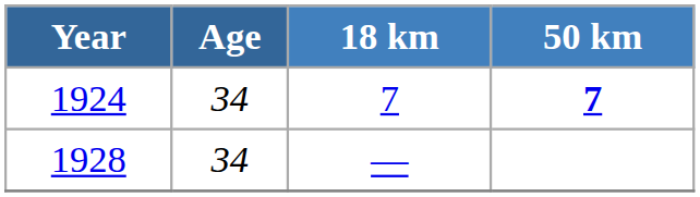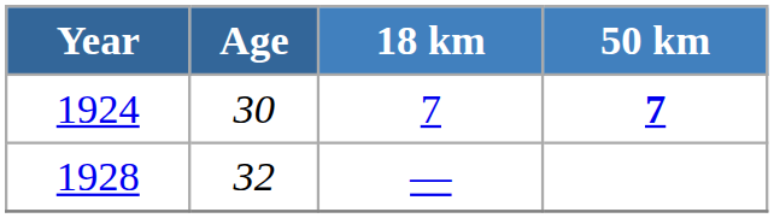 <table class="wikitable" style="font-size:95%; text-align:center; border:grey solid 1px; border-collapse:collapse; background:#ffffff;">
 <tr>
 <th style="background-color:#369; color:white; width:60px;"> Year </th>
 <th style="background-color:#369; color:white; width:40px;"> Age </th>
 <th style="background-color:#4180be; color:white; width:75px;"> 18 km </th>
 <th style="background-color:#4180be; color:white; width:75px;"> 50 km </th>
 </tr>
 <tr>
 <td><a href='#'>1924</a></td>
-<td><em>34</em></td>
+<td><em>30</em></td>
 <td><a href='#'>7</a></td>
 <td><strong><a href='#'>7</a></strong></td>
 </tr>
 <tr>
 <td><a href='#'>1928</a></td>
-<td><em>34</em></td>
+<td><em>32</em></td>
 <td><a href='#'>—</a></td>
 <td><a href='#'></a></td>
 </tr>
 <tr>
 </tr>
 </table>
